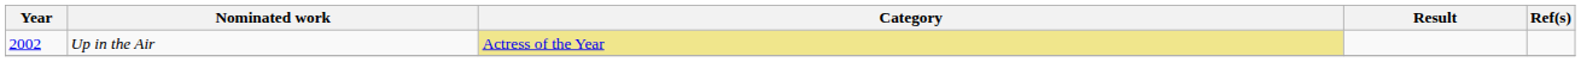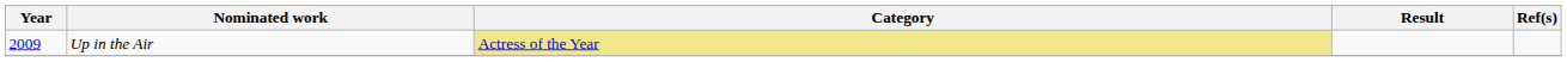 <table class="wikitable">
 <tr>
 <th width=4%>Year</th>
 <th width=27%>Nominated work</th>
 <th width=57%>Category</th>
 <th width=12%>Result</th>
 <th width=4%>Ref(s)</th>
 </tr>
 <tr>
-<td><a href='#'>2002</a></td>
+<td><a href='#'>2009</a></td>
 <td><em>Up in the Air</em></td>
 <td style="background: khaki;"><a href='#'>Actress of the Year</a></td>
 <td></td>
 <td></td>
 </tr>
 <tr>
 </tr>
 </table>
